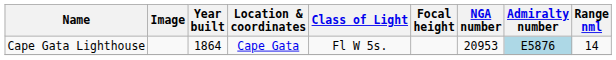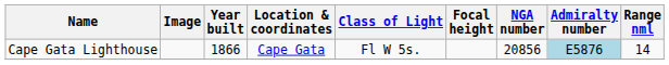 <table class="wikitable sortable" style="margin:auto;text-align:center">
 <tr>
 <th>Name</th>
 <th>Image</th>
 <th>Year<br>built</th>
 <th>Location &<br> coordinates</th>
 <th><a href='#'>Class of Light</a><br></th>
 <th>Focal<br>height<br></th>
 <th><a href='#'>NGA</a><br>number<br></th>
 <th><a href='#'>Admiralty</a><br>number<br></th>
 <th>Range<br><a href='#'>nml</a><br></th>
 </tr>
 <tr>
 <td>Cape Gata Lighthouse</td>
 <td></td>
-<td>1864</td>
+<td>1866</td>
 <td><a href='#'>Cape Gata</a><br></td>
 <td>Fl W 5s.</td>
 <td></td>
-<td>20953</td>
+<td>20856</td>
 <td style="background: lightblue;">E5876</td>
 <td>14</td>
 </tr>
 <tr>
 </tr>
 </table>
